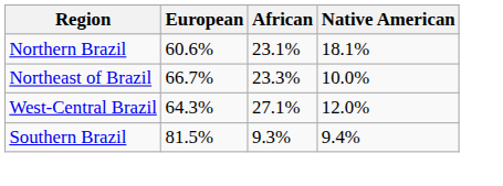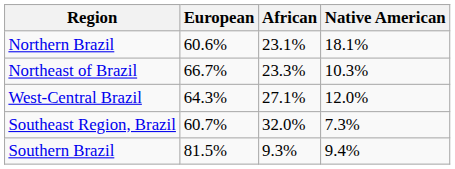 <table class="wikitable" border="1">
 <tr>
 <th><strong>Region</strong></th>
 <th><strong>European</strong></th>
 <th><strong>African</strong></th>
 <th><strong>Native American</strong></th>
 </tr>
 <tr>
 <td><a href='#'>Northern Brazil</a></td>
 <td>60.6%</td>
 <td>23.1%</td>
 <td>18.1%</td>
 </tr>
 <tr>
 <td><a href='#'>Northeast of Brazil</a></td>
 <td>66.7%</td>
 <td>23.3%</td>
-<td>10.0%</td>
+<td>10.3%</td>
 </tr>
 <tr>
 <td><a href='#'>West-Central Brazil</a></td>
 <td>64.3%</td>
 <td>27.1%</td>
 <td>12.0%</td>
 </tr>
 <tr>
+<td><a href='#'>Southeast Region, Brazil</a></td>
+<td>60.7%</td>
+<td>32.0%</td>
+<td>7.3%</td>
+</tr>
+<tr>
 <td><a href='#'>Southern Brazil</a></td>
 <td>81.5%</td>
 <td>9.3%</td>
 <td>9.4%</td>
 </tr>
 </table>
